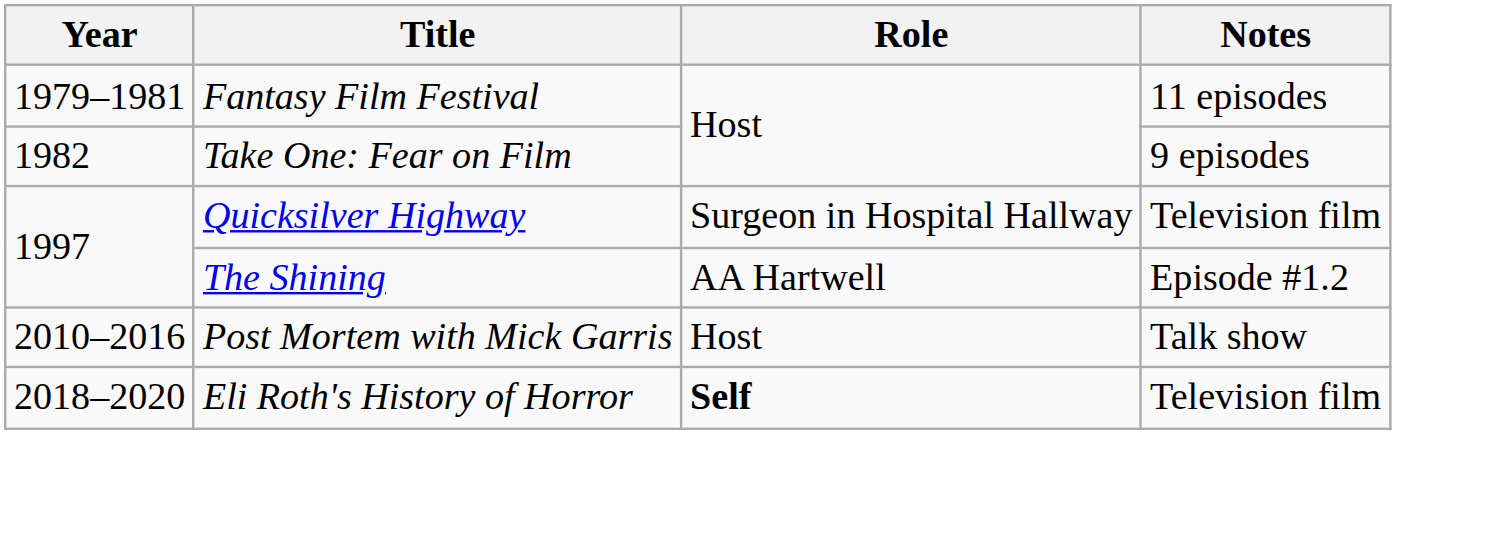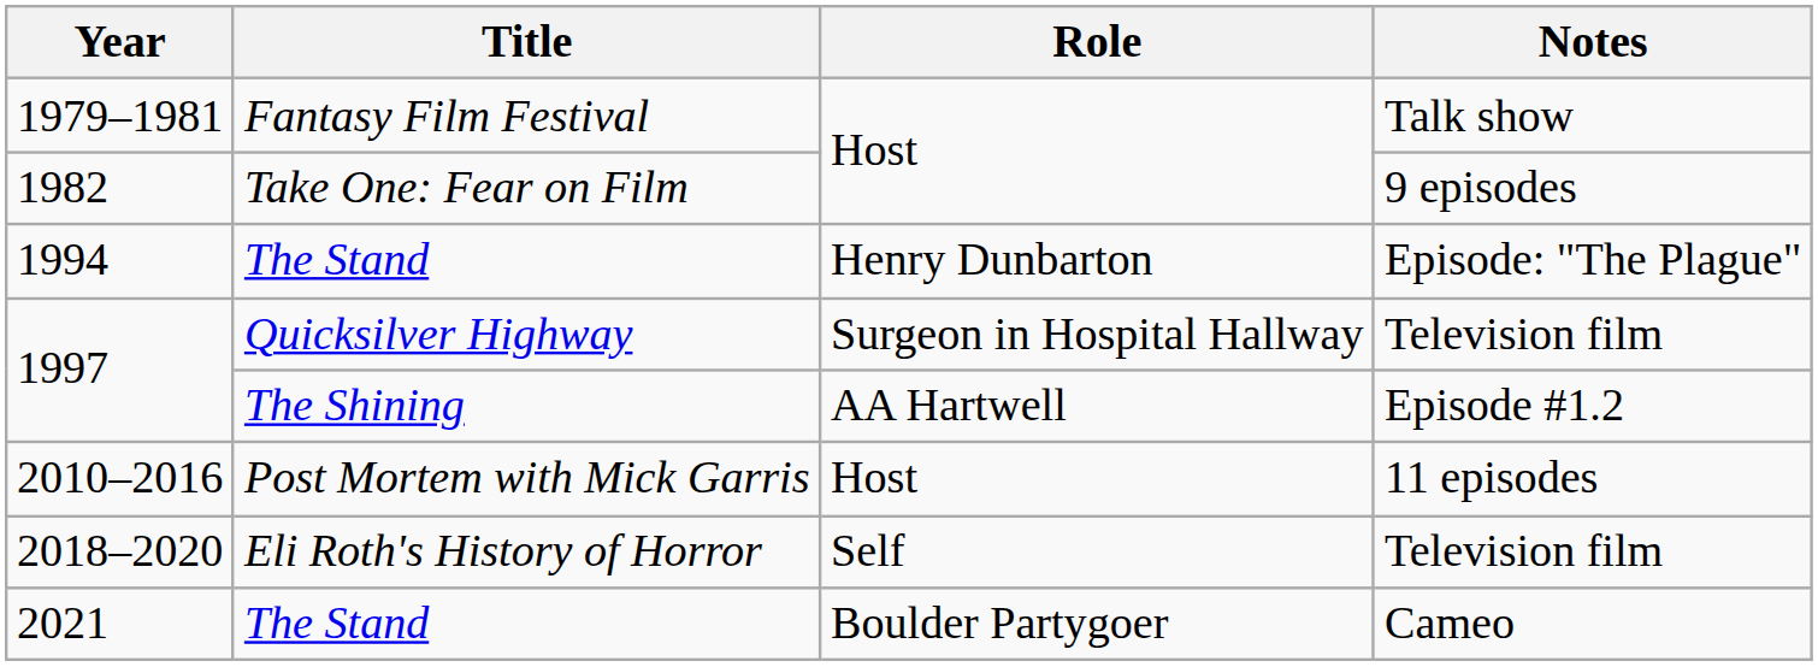 <table class="wikitable">
 <tr>
 <th>Year</th>
 <th>Title</th>
 <th>Role</th>
 <th>Notes</th>
 </tr>
 <tr>
 <td>1979–1981</td>
 <td><em>Fantasy Film Festival</em></td>
 <td rowspan="2">Host</td>
-<td>11 episodes</td>
+<td>Talk show</td>
 </tr>
 <tr>
 <td>1982</td>
 <td><em>Take One: Fear on Film</em></td>
 <td>9 episodes</td>
+</tr>
+<tr>
+<td>1994</td>
+<td><em><a href='#'>The Stand</a></em></td>
+<td>Henry Dunbarton</td>
+<td>Episode: "The Plague"</td>
 </tr>
 <tr>
 <td rowspan="2">1997</td>
 <td><em><a href='#'>Quicksilver Highway</a></em></td>
 <td>Surgeon in Hospital Hallway</td>
 <td>Television film</td>
 </tr>
 <tr>
 <td><em><a href='#'>The Shining</a></em></td>
 <td>AA Hartwell</td>
 <td>Episode #1.2</td>
 </tr>
 <tr>
 <td>2010–2016</td>
 <td><em>Post Mortem with Mick Garris</em></td>
 <td>Host</td>
-<td>Talk show</td>
+<td>11 episodes</td>
 </tr>
 <tr>
 <td>2018–2020</td>
 <td><em>Eli Roth's History of Horror</em></td>
-<td><strong>Self</strong></td>
+<td>Self</td>
 <td>Television film</td>
 </tr>
+<tr>
+<td>2021</td>
+<td><a href='#'><em>The Stand</em></a></td>
+<td>Boulder Partygoer</td>
+<td>Cameo</td>
+</tr>
 </table>
